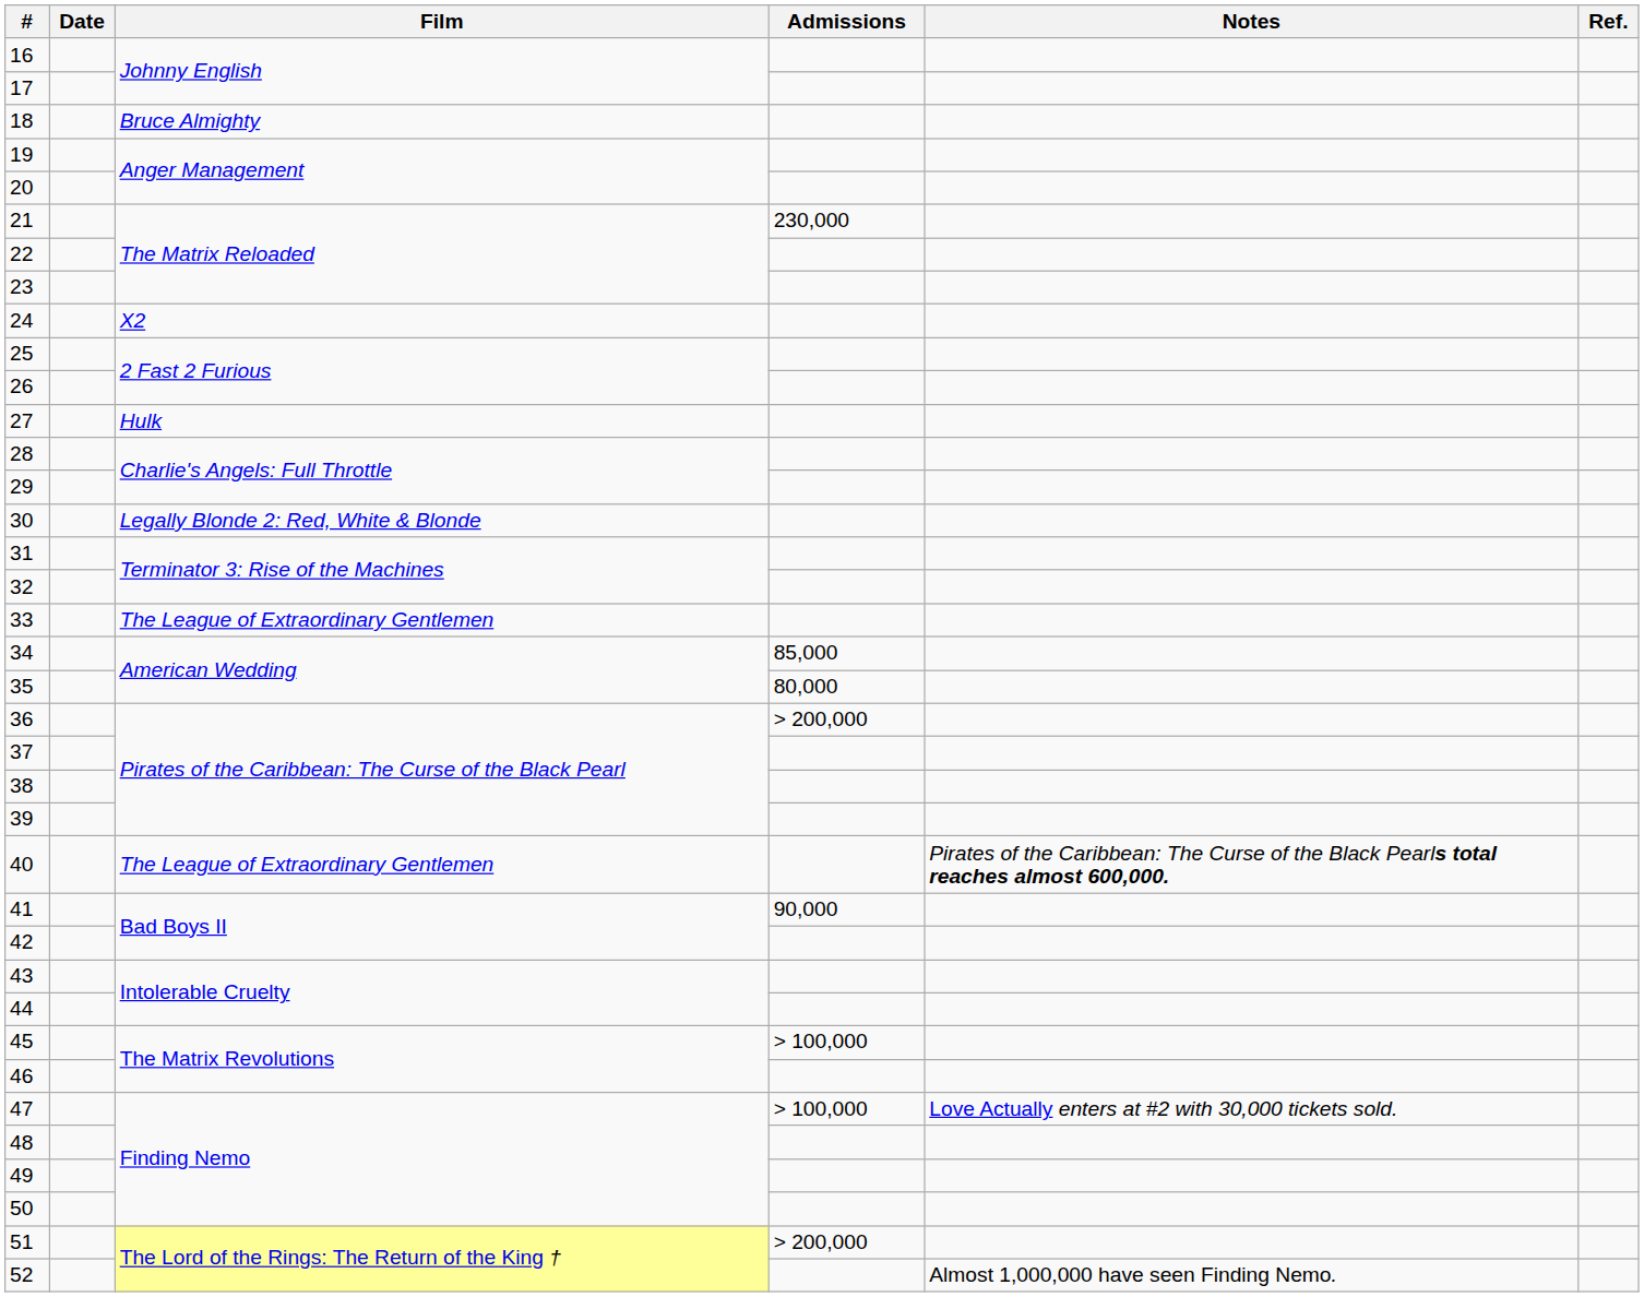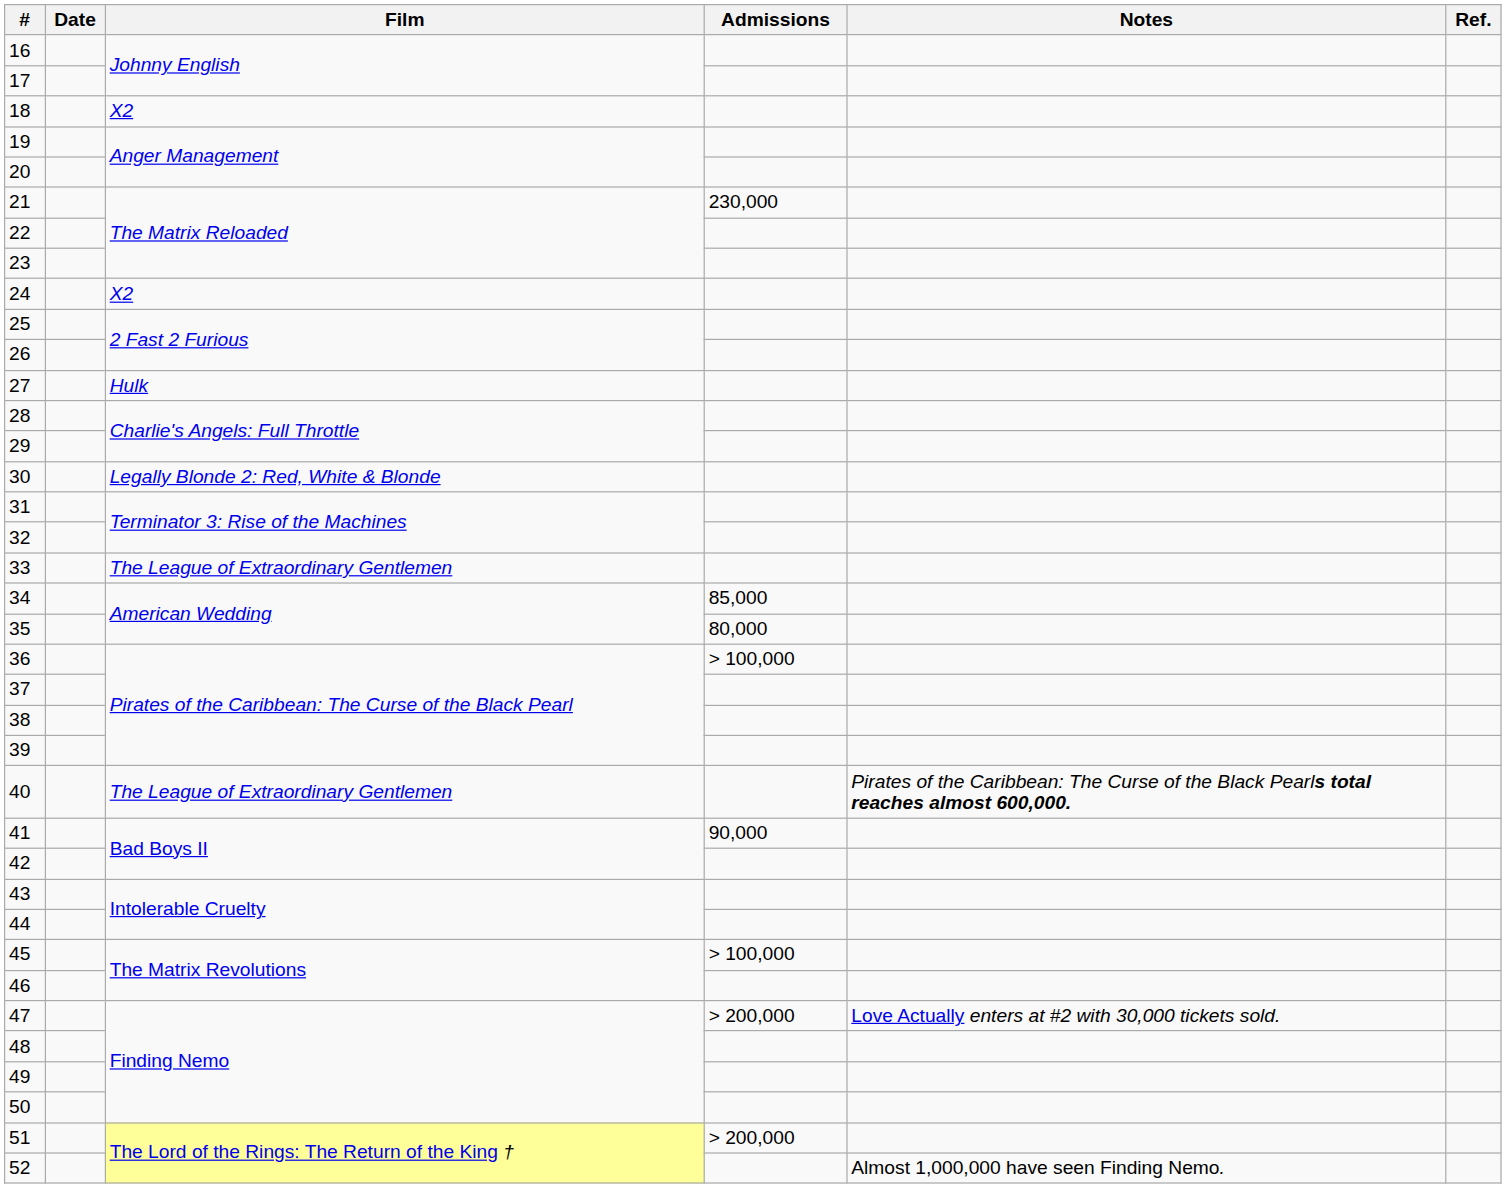 <table class="wikitable sortable">
 <tr>
 <th width="2%">#</th>
 <th width="2%">Date</th>
 <th width="30%">Film</th>
 <th width="5%">Admissions</th>
 <th width="30%">Notes</th>
 <th width="2%">Ref.</th>
 </tr>
 <tr>
 <td>16</td>
 <td></td>
 <td rowspan="2"><em><a href='#'>Johnny English</a></em></td>
 <td></td>
 <td></td>
 <td></td>
 </tr>
 <tr>
 <td>17</td>
 <td></td>
 <td></td>
 <td></td>
 <td></td>
 </tr>
 <tr>
 <td>18</td>
 <td></td>
-<td rowspan="1"><em><a href='#'>Bruce Almighty</a></em></td>
+<td rowspan="1"><em><a href='#'>X2</a></em></td>
 <td></td>
 <td></td>
 <td></td>
 </tr>
 <tr>
 <td>19</td>
 <td></td>
 <td rowspan="2"><em><a href='#'>Anger Management</a></em></td>
 <td></td>
 <td></td>
 <td></td>
 </tr>
 <tr>
 <td>20</td>
 <td></td>
 <td></td>
 <td></td>
 <td></td>
 </tr>
 <tr>
 <td>21</td>
 <td></td>
 <td rowspan="3"><em><a href='#'>The Matrix Reloaded</a></em></td>
 <td>230,000</td>
 <td></td>
 <td></td>
 </tr>
 <tr>
 <td>22</td>
 <td></td>
 <td></td>
 <td></td>
 <td></td>
 </tr>
 <tr>
 <td>23</td>
 <td></td>
 <td></td>
 <td></td>
 <td></td>
 </tr>
 <tr>
 <td>24</td>
 <td></td>
 <td rowspan="1"><em><a href='#'>X2</a></em></td>
 <td></td>
 <td></td>
 <td></td>
 </tr>
 <tr>
 <td>25</td>
 <td></td>
 <td rowspan="2"><em><a href='#'>2 Fast 2 Furious</a></em></td>
 <td></td>
 <td></td>
 <td></td>
 </tr>
 <tr>
 <td>26</td>
 <td></td>
 <td></td>
 <td></td>
 <td></td>
 </tr>
 <tr>
 <td>27</td>
 <td></td>
 <td rowspan="1"><em><a href='#'>Hulk</a></em></td>
 <td></td>
 <td></td>
 <td></td>
 </tr>
 <tr>
 <td>28</td>
 <td></td>
 <td rowspan="2"><em><a href='#'>Charlie's Angels: Full Throttle</a></em></td>
 <td></td>
 <td></td>
 <td></td>
 </tr>
 <tr>
 <td>29</td>
 <td></td>
 <td></td>
 <td></td>
 <td></td>
 </tr>
 <tr>
 <td>30</td>
 <td></td>
 <td rowspan="1"><em><a href='#'>Legally Blonde 2: Red, White & Blonde</a></em></td>
 <td></td>
 <td></td>
 <td></td>
 </tr>
 <tr>
 <td>31</td>
 <td></td>
 <td rowspan="2"><em><a href='#'>Terminator 3: Rise of the Machines</a></em></td>
 <td></td>
 <td></td>
 <td></td>
 </tr>
 <tr>
 <td>32</td>
 <td></td>
 <td></td>
 <td></td>
 <td></td>
 </tr>
 <tr>
 <td>33</td>
 <td></td>
 <td rowspan="1"><em><a href='#'>The League of Extraordinary Gentlemen</a></em></td>
 <td></td>
 <td></td>
 <td></td>
 </tr>
 <tr>
 <td>34</td>
 <td></td>
 <td rowspan="2"><em><a href='#'>American Wedding</a></em></td>
 <td>85,000</td>
 <td></td>
 <td></td>
 </tr>
 <tr>
 <td>35</td>
 <td></td>
 <td>80,000</td>
 <td></td>
 <td></td>
 </tr>
 <tr>
 <td>36</td>
 <td></td>
 <td rowspan="4"><em><a href='#'>Pirates of the Caribbean: The Curse of the Black Pearl</a></em></td>
-<td>> 200,000</td>
+<td>> 100,000</td>
 <td></td>
 <td></td>
 </tr>
 <tr>
 <td>37</td>
 <td></td>
 <td></td>
 <td></td>
 <td></td>
 </tr>
 <tr>
 <td>38</td>
 <td></td>
 <td></td>
 <td></td>
 <td></td>
 </tr>
 <tr>
 <td>39</td>
 <td></td>
 <td></td>
 <td></td>
 <td></td>
 </tr>
 <tr>
 <td>40</td>
 <td></td>
 <td rowspan="1"><em><a href='#'>The League of Extraordinary Gentlemen</a></em></td>
 <td></td>
 <td><em>Pirates of the Caribbean: The Curse of the Black Pearl<strong>s total reaches almost 600,000.</td>
 <td></td>
 </tr>
 <tr>
 <td>41</td>
 <td></td>
 <td rowspan="2"></em><a href='#'>Bad Boys II</a><em></td>
 <td>90,000</td>
 <td></td>
 <td></td>
 </tr>
 <tr>
 <td>42</td>
 <td></td>
 <td></td>
 <td></td>
 <td></td>
 </tr>
 <tr>
 <td>43</td>
 <td></td>
 <td rowspan="2"></em><a href='#'>Intolerable Cruelty</a><em></td>
 <td></td>
 <td></td>
 <td></td>
 </tr>
 <tr>
 <td>44</td>
 <td></td>
 <td></td>
 <td></td>
 <td></td>
 </tr>
 <tr>
 <td>45</td>
 <td></td>
 <td rowspan="2"></em><a href='#'>The Matrix Revolutions</a><em></td>
 <td>> 100,000</td>
 <td></td>
 <td></td>
 </tr>
 <tr>
 <td>46</td>
 <td></td>
 <td></td>
 <td></td>
 <td></td>
 </tr>
 <tr>
 <td>47</td>
 <td></td>
 <td rowspan="4"></em><a href='#'>Finding Nemo</a><em></td>
-<td>> 100,000</td>
+<td>> 200,000</td>
 <td></em><a href='#'>Love Actually</a><em> enters at #2 with 30,000 tickets sold.</td>
 <td></td>
 </tr>
 <tr>
 <td>48</td>
 <td></td>
 <td></td>
 <td></td>
 <td></td>
 </tr>
 <tr>
 <td>49</td>
 <td></td>
 <td></td>
 <td></td>
 <td></td>
 </tr>
 <tr>
 <td>50</td>
 <td></td>
 <td></td>
 <td></td>
 <td></td>
 </tr>
 <tr>
 <td>51</td>
 <td></td>
 <td rowspan="2" style="background-color:#FFFF99"></em><a href='#'>The Lord of the Rings: The Return of the King</a><em> †</td>
 <td>> 200,000</td>
 <td></td>
 <td></td>
 </tr>
 <tr>
 <td>52</td>
 <td></td>
 <td></td>
 <td>Almost 1,000,000 have seen </em>Finding Nemo<em>.</td>
 <td></td>
 </tr>
 </table>
